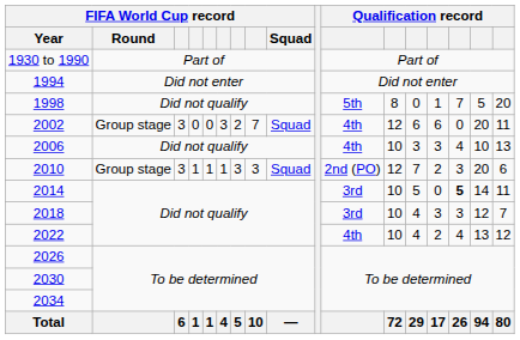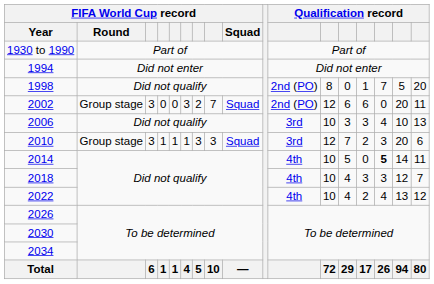 <table class="wikitable" style="text-align: center;font-size:100%;">
 <tr>
 <th colspan="9"><a href='#'>FIFA World Cup</a> record</th>
 <th rowspan="15"></th>
 <th colspan="7"><a href='#'>Qualification</a> record</th>
 </tr>
 <tr>
 <th>Year</th>
 <th>Round</th>
 <th></th>
 <th></th>
 <th></th>
 <th></th>
 <th></th>
 <th></th>
 <th>Squad</th>
 <th></th>
 <th></th>
 <th></th>
 <th></th>
 <th></th>
 <th></th>
 <th></th>
 </tr>
 <tr>
 <td><a href='#'>1930</a> to <a href='#'>1990</a></td>
 <td colspan="8"><em>Part of </em></td>
 <td colspan="7"><em>Part of </em></td>
 </tr>
 <tr>
 <td> <a href='#'>1994</a></td>
 <td colspan="8"><em>Did not enter</em></td>
 <td colspan="8"><em>Did not enter</em></td>
 </tr>
 <tr>
 <td> <a href='#'>1998</a></td>
 <td colspan="8"><em>Did not qualify</em></td>
-<td><a href='#'>5th</a></td>
+<td><a href='#'>2nd</a> (<a href='#'>PO</a>)</td>
 <td>8</td>
 <td>0</td>
 <td>1</td>
 <td>7</td>
 <td>5</td>
 <td>20</td>
 </tr>
 <tr>
 <td>  <a href='#'>2002</a></td>
 <td>Group stage</td>
 <td>3</td>
 <td>0</td>
 <td>0</td>
 <td>3</td>
 <td>2</td>
 <td>7</td>
 <td><a href='#'>Squad</a></td>
-<td><a href='#'>4th</a></td>
+<td><a href='#'>2nd</a> (<a href='#'>PO</a>)</td>
 <td>12</td>
 <td>6</td>
 <td>6</td>
 <td>0</td>
 <td>20</td>
 <td>11</td>
 </tr>
 <tr>
 <td> <a href='#'>2006</a></td>
 <td colspan="8"><em>Did not qualify</em></td>
-<td><a href='#'>4th</a></td>
+<td><a href='#'>3rd</a></td>
 <td>10</td>
 <td>3</td>
 <td>3</td>
 <td>4</td>
 <td>10</td>
 <td>13</td>
 </tr>
 <tr>
 <td> <a href='#'>2010</a></td>
 <td>Group stage</td>
 <td>3</td>
 <td>1</td>
 <td>1</td>
 <td>1</td>
 <td>3</td>
 <td>3</td>
 <td><a href='#'>Squad</a></td>
-<td><a href='#'>2nd</a> (<a href='#'>PO</a>)</td>
+<td><a href='#'>3rd</a></td>
 <td>12</td>
 <td>7</td>
 <td>2</td>
 <td>3</td>
 <td>20</td>
 <td>6</td>
 </tr>
 <tr>
 <td> <a href='#'>2014</a></td>
 <td colspan="8" rowspan="3"><em>Did not qualify</em></td>
-<td><a href='#'>3rd</a></td>
+<td><a href='#'>4th</a></td>
 <td>10</td>
 <td>5</td>
 <td>0</td>
 <td><strong>5</strong></td>
 <td>14</td>
 <td>11</td>
 </tr>
 <tr>
 <td> <a href='#'>2018</a></td>
-<td><a href='#'>3rd</a></td>
+<td><a href='#'>4th</a></td>
 <td>10</td>
 <td>4</td>
 <td>3</td>
 <td>3</td>
 <td>12</td>
 <td>7</td>
 </tr>
 <tr>
 <td> <a href='#'>2022</a></td>
 <td><a href='#'>4th</a></td>
 <td>10</td>
 <td>4</td>
 <td>2</td>
 <td>4</td>
 <td>13</td>
 <td>12</td>
 </tr>
 <tr>
 <td>   <a href='#'>2026</a></td>
 <td colspan="8" rowspan="3"><em>To be determined</em></td>
 <td colspan="7" rowspan="3"><em>To be determined</em></td>
 </tr>
 <tr>
 <td>   <a href='#'>2030</a></td>
 </tr>
 <tr>
 <td> <a href='#'>2034</a></td>
 </tr>
 <tr>
 <th>Total</th>
 <th></th>
 <th>6</th>
 <th>1</th>
 <th>1</th>
 <th>4</th>
 <th>5</th>
 <th>10</th>
 <th>—</th>
 <th></th>
 <th>72</th>
 <th>29</th>
 <th>17</th>
 <th>26</th>
 <th>94</th>
 <th>80</th>
 </tr>
 </table>
